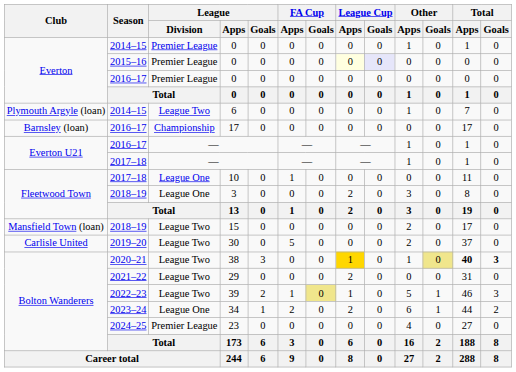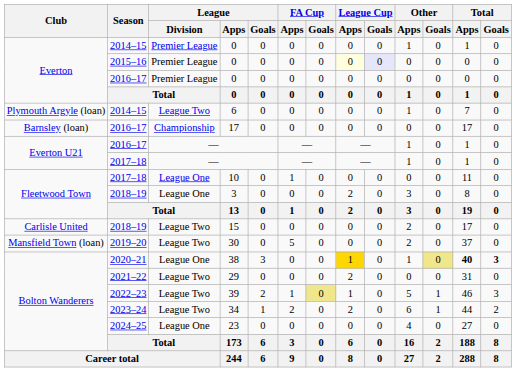 <table class="wikitable" style="text-align: center">
 <tr>
 <th rowspan="2">Club</th>
 <th rowspan="2">Season</th>
 <th colspan="3">League</th>
 <th colspan="2"><a href='#'>FA Cup</a></th>
 <th colspan="2"><a href='#'>League Cup</a></th>
 <th colspan="2">Other</th>
 <th colspan="2">Total</th>
 </tr>
 <tr>
 <th>Division</th>
 <th>Apps</th>
 <th>Goals</th>
 <th>Apps</th>
 <th>Goals</th>
 <th>Apps</th>
 <th>Goals</th>
 <th>Apps</th>
 <th>Goals</th>
 <th>Apps</th>
 <th>Goals</th>
 </tr>
 <tr>
 <td rowspan="4"><a href='#'>Everton</a></td>
 <td><a href='#'>2014–15</a></td>
 <td><a href='#'>Premier League</a></td>
 <td>0</td>
 <td>0</td>
 <td>0</td>
 <td>0</td>
 <td>0</td>
 <td>0</td>
 <td>1</td>
 <td>0</td>
 <td>1</td>
 <td>0</td>
 </tr>
 <tr>
 <td><a href='#'>2015–16</a></td>
 <td>Premier League</td>
 <td>0</td>
 <td>0</td>
 <td>0</td>
 <td>0</td>
 <td style="background: lightyellow;">0</td>
 <td style="background: lavender;">0</td>
 <td>0</td>
 <td>0</td>
 <td>0</td>
 <td>0</td>
 </tr>
 <tr>
 <td><a href='#'>2016–17</a></td>
 <td>Premier League</td>
 <td>0</td>
 <td>0</td>
 <td>0</td>
 <td>0</td>
 <td>0</td>
 <td>0</td>
 <td>0</td>
 <td>0</td>
 <td>0</td>
 <td>0</td>
 </tr>
 <tr>
 <th colspan="2">Total</th>
 <th>0</th>
 <th>0</th>
 <th>0</th>
 <th>0</th>
 <th>0</th>
 <th>0</th>
 <th>1</th>
 <th>0</th>
 <th>1</th>
 <th>0</th>
 </tr>
 <tr>
 <td><a href='#'>Plymouth Argyle</a> (loan)</td>
 <td><a href='#'>2014–15</a></td>
 <td><a href='#'>League Two</a></td>
 <td>6</td>
 <td>0</td>
 <td>0</td>
 <td>0</td>
 <td>0</td>
 <td>0</td>
 <td>1</td>
 <td>0</td>
 <td>7</td>
 <td>0</td>
 </tr>
 <tr>
 <td><a href='#'>Barnsley</a> (loan)</td>
 <td><a href='#'>2016–17</a></td>
 <td><a href='#'>Championship</a></td>
 <td>17</td>
 <td>0</td>
 <td>0</td>
 <td>0</td>
 <td>0</td>
 <td>0</td>
 <td>0</td>
 <td>0</td>
 <td>17</td>
 <td>0</td>
 </tr>
 <tr>
 <td rowspan="2"><a href='#'>Everton U21</a></td>
 <td><a href='#'>2016–17</a></td>
 <td colspan="3">—</td>
 <td colspan="2">—</td>
 <td colspan="2">—</td>
 <td>1</td>
 <td>0</td>
 <td>1</td>
 <td>0</td>
 </tr>
 <tr>
 <td><a href='#'>2017–18</a></td>
 <td colspan="3">—</td>
 <td colspan="2">—</td>
 <td colspan="2">—</td>
 <td>1</td>
 <td>0</td>
 <td>1</td>
 <td>0</td>
 </tr>
 <tr>
 <td rowspan="3"><a href='#'>Fleetwood Town</a></td>
 <td><a href='#'>2017–18</a></td>
 <td><a href='#'>League One</a></td>
 <td>10</td>
 <td>0</td>
 <td>1</td>
 <td>0</td>
 <td>0</td>
 <td>0</td>
 <td>0</td>
 <td>0</td>
 <td>11</td>
 <td>0</td>
 </tr>
 <tr>
 <td><a href='#'>2018–19</a></td>
 <td>League One</td>
 <td>3</td>
 <td>0</td>
 <td>0</td>
 <td>0</td>
 <td>2</td>
 <td>0</td>
 <td>3</td>
 <td>0</td>
 <td>8</td>
 <td>0</td>
 </tr>
 <tr>
 <th colspan="2">Total</th>
 <th>13</th>
 <th>0</th>
 <th>1</th>
 <th>0</th>
 <th>2</th>
 <th>0</th>
 <th>3</th>
 <th>0</th>
 <th>19</th>
 <th>0</th>
 </tr>
 <tr>
-<td><a href='#'>Mansfield Town</a> (loan)</td>
+<td><a href='#'>Carlisle United</a></td>
 <td><a href='#'>2018–19</a></td>
 <td>League Two</td>
 <td>15</td>
 <td>0</td>
 <td>0</td>
 <td>0</td>
 <td>0</td>
 <td>0</td>
 <td>2</td>
 <td>0</td>
 <td>17</td>
 <td>0</td>
 </tr>
 <tr>
-<td><a href='#'>Carlisle United</a></td>
+<td><a href='#'>Mansfield Town</a> (loan)</td>
 <td><a href='#'>2019–20</a></td>
 <td>League Two</td>
 <td>30</td>
 <td>0</td>
 <td>5</td>
 <td>0</td>
 <td>0</td>
 <td>0</td>
 <td>2</td>
 <td>0</td>
 <td>37</td>
 <td>0</td>
 </tr>
 <tr>
 <td rowspan="6"><a href='#'>Bolton Wanderers</a></td>
 <td><a href='#'>2020–21</a></td>
-<td>League Two</td>
+<td>League One</td>
 <td>38</td>
 <td>3</td>
 <td>0</td>
 <td>0</td>
 <td style="background: gold;">1</td>
 <td>0</td>
 <td>1</td>
 <td style="background: khaki;">0</td>
 <td><strong>40</strong></td>
 <td><strong>3</strong></td>
 </tr>
 <tr>
 <td><a href='#'>2021–22</a></td>
 <td>League Two</td>
 <td>29</td>
 <td>0</td>
 <td>0</td>
 <td>0</td>
 <td>2</td>
 <td>0</td>
 <td>0</td>
 <td>0</td>
 <td>31</td>
 <td>0</td>
 </tr>
 <tr>
 <td><a href='#'>2022–23</a></td>
 <td>League Two</td>
 <td>39</td>
 <td>2</td>
 <td>1</td>
 <td style="background: khaki;">0</td>
 <td>1</td>
 <td>0</td>
 <td>5</td>
 <td>1</td>
 <td>46</td>
 <td>3</td>
 </tr>
 <tr>
 <td><a href='#'>2023–24</a></td>
-<td>League One</td>
+<td>League Two</td>
 <td>34</td>
 <td>1</td>
 <td>2</td>
 <td>0</td>
 <td>2</td>
 <td>0</td>
 <td>6</td>
 <td>1</td>
 <td>44</td>
 <td>2</td>
 </tr>
 <tr>
 <td><a href='#'>2024–25</a></td>
-<td>Premier League</td>
+<td>League One</td>
 <td>23</td>
 <td>0</td>
 <td>0</td>
 <td>0</td>
 <td>0</td>
 <td>0</td>
 <td>4</td>
 <td>0</td>
 <td>27</td>
 <td>0</td>
 </tr>
 <tr>
 <th colspan="2">Total</th>
 <th>173</th>
 <th>6</th>
 <th>3</th>
 <th>0</th>
 <th>6</th>
 <th>0</th>
 <th>16</th>
 <th>2</th>
 <th>188</th>
 <th>8</th>
 </tr>
 <tr>
 <th colspan="3">Career total</th>
 <th>244</th>
 <th>6</th>
 <th>9</th>
 <th>0</th>
 <th>8</th>
 <th>0</th>
 <th>27</th>
 <th>2</th>
 <th>288</th>
 <th>8</th>
 </tr>
 </table>
